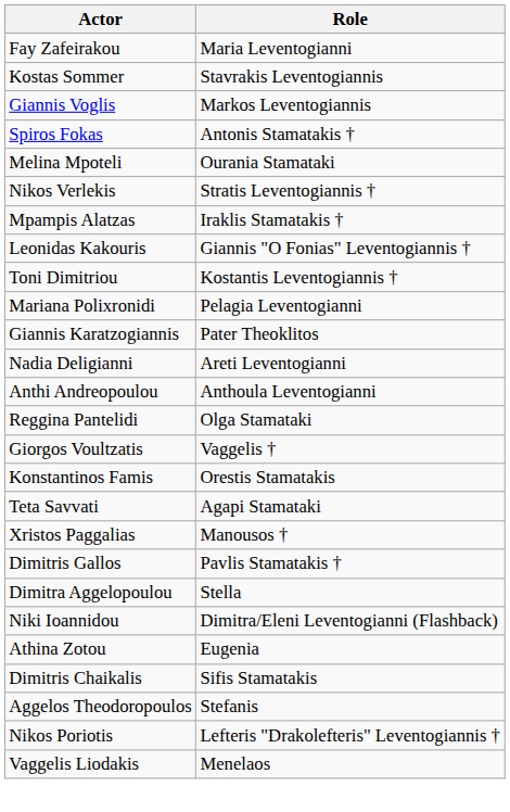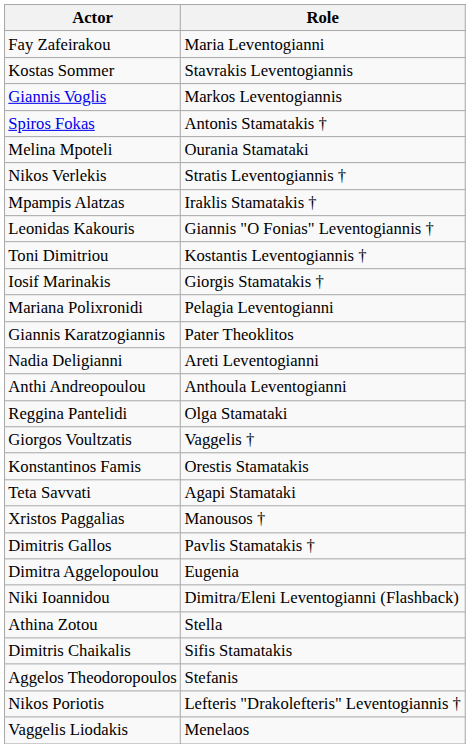 <table class="wikitable">
 <tr>
 <th>Actor</th>
 <th>Role</th>
 </tr>
 <tr>
 <td>Fay Zafeirakou</td>
 <td>Maria Leventogianni</td>
 </tr>
 <tr>
 <td>Kostas Sommer</td>
 <td>Stavrakis Leventogiannis</td>
 </tr>
 <tr>
 <td><a href='#'>Giannis Voglis</a></td>
 <td>Markos Leventogiannis</td>
 </tr>
 <tr>
 <td><a href='#'>Spiros Fokas</a></td>
 <td>Antonis Stamatakis †</td>
 </tr>
 <tr>
 <td>Melina Mpoteli</td>
 <td>Ourania Stamataki</td>
 </tr>
 <tr>
 <td>Nikos Verlekis</td>
 <td>Stratis Leventogiannis †</td>
 </tr>
 <tr>
 <td>Mpampis Alatzas</td>
 <td>Iraklis Stamatakis †</td>
 </tr>
 <tr>
 <td>Leonidas Kakouris</td>
 <td>Giannis "O Fonias" Leventogiannis †</td>
 </tr>
 <tr>
 <td>Toni Dimitriou</td>
 <td>Kostantis Leventogiannis †</td>
+</tr>
+<tr>
+<td>Iosif Marinakis</td>
+<td>Giorgis Stamatakis †</td>
 </tr>
 <tr>
 <td>Mariana Polixronidi</td>
 <td>Pelagia Leventogianni</td>
 </tr>
 <tr>
 <td>Giannis Karatzogiannis</td>
 <td>Pater Theoklitos</td>
 </tr>
 <tr>
 <td>Nadia Deligianni</td>
 <td>Areti Leventogianni</td>
 </tr>
 <tr>
 <td>Anthi Andreopoulou</td>
 <td>Anthoula Leventogianni</td>
 </tr>
 <tr>
 <td>Reggina Pantelidi</td>
 <td>Olga Stamataki</td>
 </tr>
 <tr>
 <td>Giorgos Voultzatis</td>
 <td>Vaggelis †</td>
 </tr>
 <tr>
 <td>Konstantinos Famis</td>
 <td>Orestis Stamatakis</td>
 </tr>
 <tr>
 <td>Teta Savvati</td>
 <td>Agapi Stamataki</td>
 </tr>
 <tr>
 <td>Xristos Paggalias</td>
 <td>Manousos †</td>
 </tr>
 <tr>
 <td>Dimitris Gallos</td>
 <td>Pavlis Stamatakis †</td>
 </tr>
 <tr>
 <td>Dimitra Aggelopoulou</td>
-<td>Stella</td>
+<td>Eugenia</td>
 </tr>
 <tr>
 <td>Niki Ioannidou</td>
 <td>Dimitra/Eleni Leventogianni (Flashback)</td>
 </tr>
 <tr>
 <td>Athina Zotou</td>
-<td>Eugenia</td>
+<td>Stella</td>
 </tr>
 <tr>
 <td>Dimitris Chaikalis</td>
 <td>Sifis Stamatakis</td>
 </tr>
 <tr>
 <td>Aggelos Theodoropoulos</td>
 <td>Stefanis</td>
 </tr>
 <tr>
 <td>Nikos Poriotis</td>
 <td>Lefteris "Drakolefteris" Leventogiannis †</td>
 </tr>
 <tr>
 <td>Vaggelis Liodakis</td>
 <td>Menelaos</td>
 </tr>
 </table>
